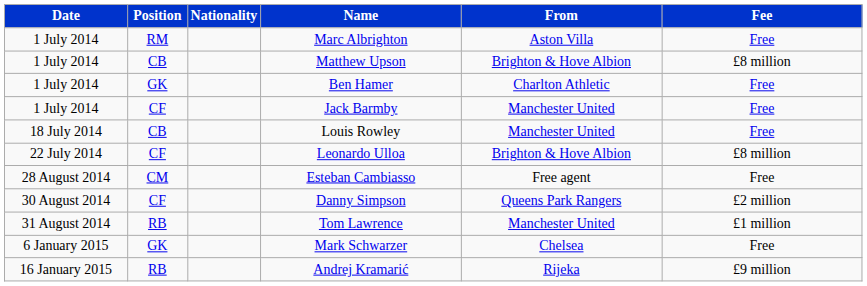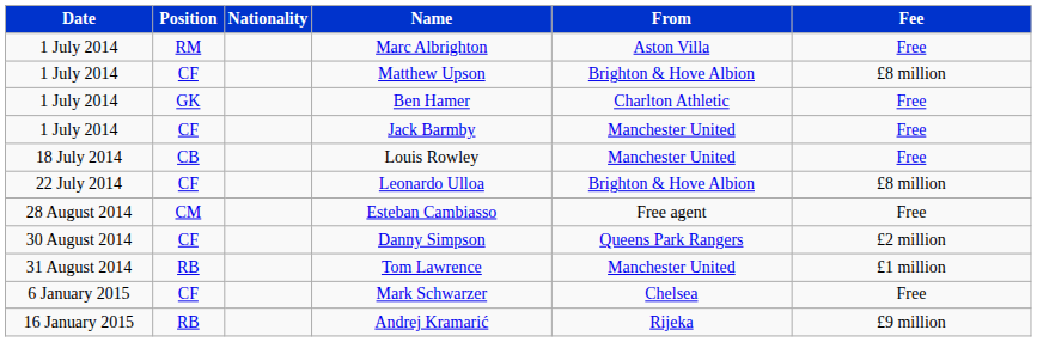 <table class="wikitable" style="text-align:center; font-size:90%">
 <tr>
 <th style="background:#03c; color:white; width:120px;">Date</th>
 <th style="background:#03c; color:white; width:55px;">Position</th>
 <th style="background:#03c; color:white; width:55px;">Nationality</th>
 <th style="background:#03c; color:white; width:200px;">Name</th>
 <th style="background:#03c; color:white; width:200px;">From</th>
 <th style="background:#03c; color:white; width:200px;">Fee</th>
 </tr>
 <tr>
 <td>1 July 2014</td>
 <td><a href='#'>RM</a></td>
 <td></td>
 <td><a href='#'>Marc Albrighton</a></td>
 <td> <a href='#'>Aston Villa</a></td>
 <td><a href='#'>Free</a></td>
 </tr>
 <tr>
 <td>1 July 2014</td>
-<td><a href='#'>CB</a></td>
+<td><a href='#'>CF</a></td>
 <td></td>
 <td><a href='#'>Matthew Upson</a></td>
 <td> <a href='#'>Brighton & Hove Albion</a></td>
 <td>£8 million</td>
 </tr>
 <tr>
 <td>1 July 2014</td>
 <td><a href='#'>GK</a></td>
 <td></td>
 <td><a href='#'>Ben Hamer</a></td>
 <td> <a href='#'>Charlton Athletic</a></td>
 <td><a href='#'>Free</a></td>
 </tr>
 <tr>
 <td>1 July 2014</td>
 <td><a href='#'>CF</a></td>
 <td></td>
 <td><a href='#'>Jack Barmby</a></td>
 <td> <a href='#'>Manchester United</a></td>
 <td><a href='#'>Free</a></td>
 </tr>
 <tr>
 <td>18 July 2014</td>
 <td><a href='#'>CB</a></td>
 <td></td>
 <td>Louis Rowley</td>
 <td> <a href='#'>Manchester United</a></td>
 <td><a href='#'>Free</a></td>
 </tr>
 <tr>
 <td>22 July 2014</td>
 <td><a href='#'>CF</a></td>
 <td></td>
 <td><a href='#'>Leonardo Ulloa</a></td>
 <td> <a href='#'>Brighton & Hove Albion</a></td>
 <td>£8 million</td>
 </tr>
 <tr>
 <td>28 August 2014</td>
 <td><a href='#'>CM</a></td>
 <td></td>
 <td><a href='#'>Esteban Cambiasso</a></td>
 <td>Free agent</td>
 <td>Free</td>
 </tr>
 <tr>
 <td>30 August 2014</td>
 <td><a href='#'>CF</a></td>
 <td></td>
 <td><a href='#'>Danny Simpson</a></td>
 <td> <a href='#'>Queens Park Rangers</a></td>
 <td>£2 million</td>
 </tr>
 <tr>
 <td>31 August 2014</td>
 <td><a href='#'>RB</a></td>
 <td></td>
 <td><a href='#'>Tom Lawrence</a></td>
 <td> <a href='#'>Manchester United</a></td>
 <td>£1 million</td>
 </tr>
 <tr>
 <td>6 January 2015</td>
-<td><a href='#'>GK</a></td>
+<td><a href='#'>CF</a></td>
 <td></td>
 <td><a href='#'>Mark Schwarzer</a></td>
 <td> <a href='#'>Chelsea</a></td>
 <td>Free</td>
 </tr>
 <tr>
 <td>16 January 2015</td>
 <td><a href='#'>RB</a></td>
 <td></td>
 <td><a href='#'>Andrej Kramarić</a></td>
 <td> <a href='#'>Rijeka</a></td>
 <td>£9 million</td>
 </tr>
 </table>
